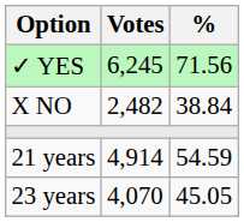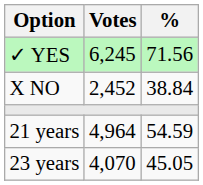 <table class="wikitable">
 <tr>
 <th>Option</th>
 <th>Votes</th>
 <th>%</th>
 </tr>
 <tr>
 <td style=background:#bbf8be>✓ YES</td>
 <td style=background:#bbf8be>6,245</td>
 <td style=background:#bbf8be>71.56</td>
 </tr>
 <tr>
 <td>X NO</td>
-<td>2,482</td>
+<td>2,452</td>
 <td>38.84</td>
 </tr>
 <tr>
 <td colspan="3" bgcolor="#E9E9E9"></td>
 </tr>
 <tr>
 <td>21 years</td>
-<td>4,914</td>
+<td>4,964</td>
 <td>54.59</td>
 </tr>
 <tr>
 <td>23 years</td>
 <td>4,070</td>
 <td>45.05</td>
 </tr>
 </table>
